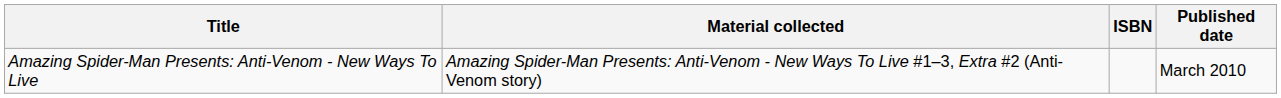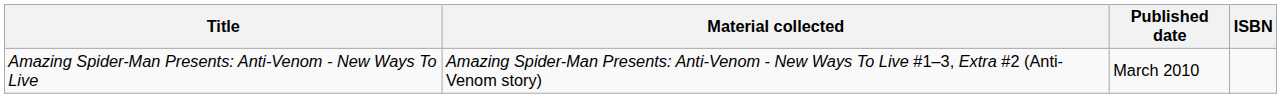 <table class="wikitable">
 <tr>
 <th>Title</th>
 <th>Material collected</th>
+<th>Published date</th>
 <th>ISBN</th>
-<th>Published date</th>
 </tr>
 <tr>
 <td><em>Amazing Spider-Man Presents: Anti-Venom - New Ways To Live</em></td>
 <td><em>Amazing Spider-Man Presents: Anti-Venom - New Ways To Live</em> #1–3, <em>Extra</em> #2 (Anti-Venom story)</td>
+<td>March 2010</td>
 <td></td>
-<td>March 2010</td>
 </tr>
 </table>
